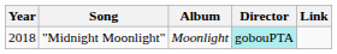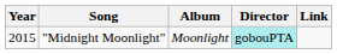 <table class="wikitable">
 <tr>
 <th>Year</th>
 <th>Song</th>
 <th>Album</th>
 <th>Director</th>
 <th>Link</th>
 </tr>
 <tr>
-<td rowspan="1">2018</td>
+<td rowspan="1">2015</td>
 <td>"Midnight Moonlight"</td>
 <td rowspan=1><em>Moonlight</em></td>
 <td style="background: paleturquoise;">gobouPTA</td>
 <td></td>
 </tr>
 </table>
